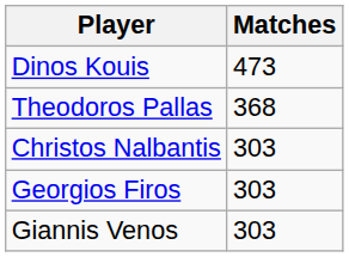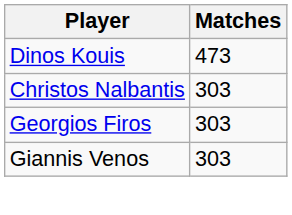 <table class="wikitable">
 <tr>
 <th>Player</th>
 <th>Matches</th>
 </tr>
 <tr>
 <td> <a href='#'>Dinos Kouis</a></td>
 <td>473</td>
-</tr>
-<tr>
-<td> <a href='#'>Theodoros Pallas</a></td>
-<td>368</td>
 </tr>
 <tr>
 <td> <a href='#'>Christos Nalbantis</a></td>
 <td>303</td>
 </tr>
 <tr>
 <td> <a href='#'>Georgios Firos</a></td>
 <td>303</td>
 </tr>
 <tr>
 <td> Giannis Venos</td>
 <td>303</td>
 </tr>
 </table>
